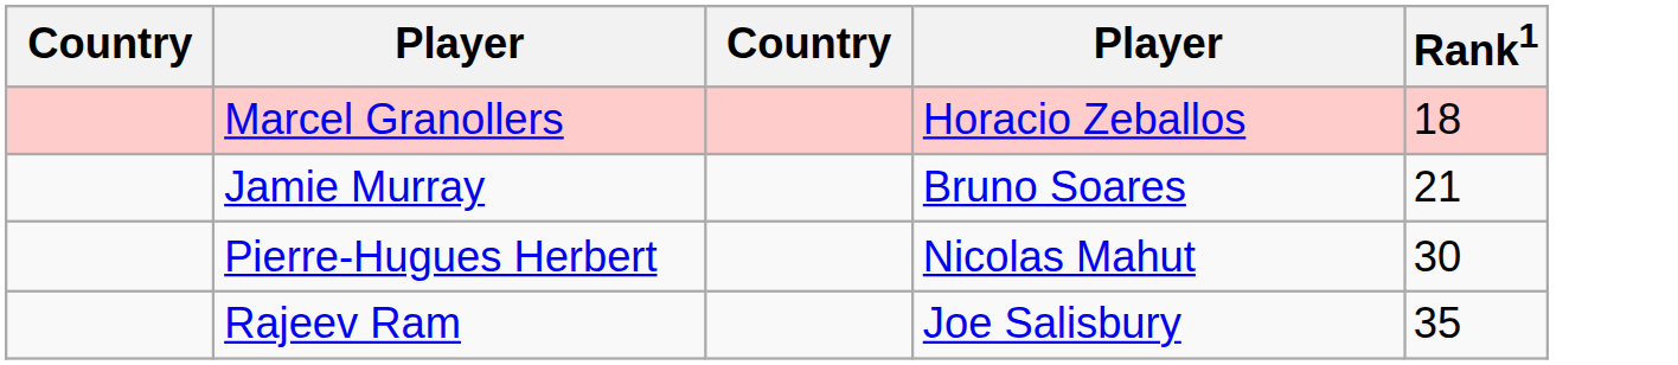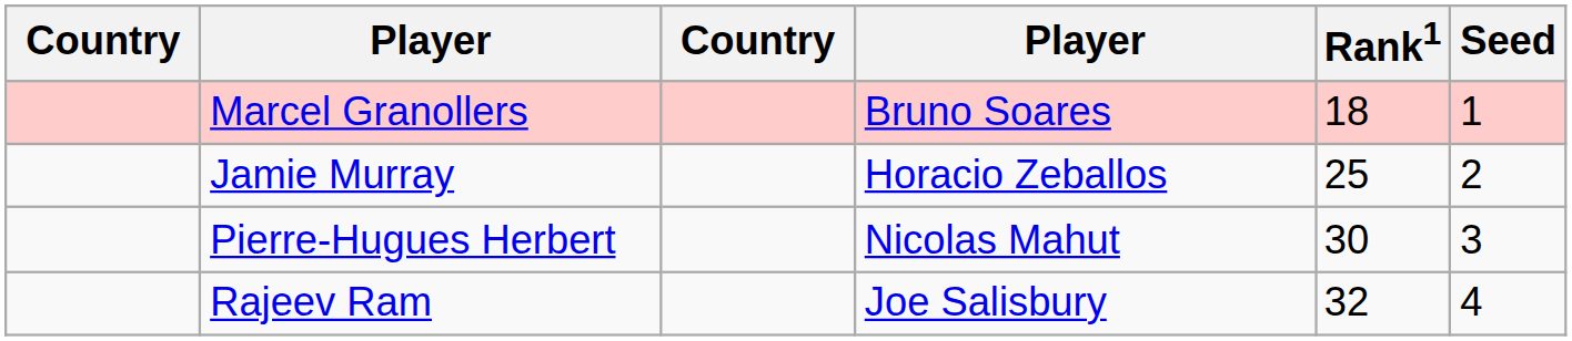 <table class="sortable wikitable">
 <tr>
 <th width="70">Country</th>
 <th width="175">Player</th>
 <th width="70">Country</th>
 <th width="175">Player</th>
 <th>Rank<sup>1</sup></th>
+<th>Seed</th>
 </tr>
 <tr style="background:#fcc;">
 <td></td>
 <td><a href='#'>Marcel Granollers</a></td>
 <td></td>
-<td><a href='#'>Horacio Zeballos</a></td>
+<td><a href='#'>Bruno Soares</a></td>
 <td>18</td>
+<td>1</td>
 </tr>
 <tr>
 <td></td>
 <td><a href='#'>Jamie Murray</a></td>
 <td></td>
-<td><a href='#'>Bruno Soares</a></td>
-<td>21</td>
+<td><a href='#'>Horacio Zeballos</a></td>
+<td>25</td>
+<td>2</td>
 </tr>
 <tr>
 <td></td>
 <td><a href='#'>Pierre-Hugues Herbert</a></td>
 <td></td>
 <td><a href='#'>Nicolas Mahut</a></td>
 <td>30</td>
+<td>3</td>
 </tr>
 <tr>
 <td></td>
 <td><a href='#'>Rajeev Ram</a></td>
 <td></td>
 <td><a href='#'>Joe Salisbury</a></td>
-<td>35</td>
+<td>32</td>
+<td>4</td>
 </tr>
 </table>
